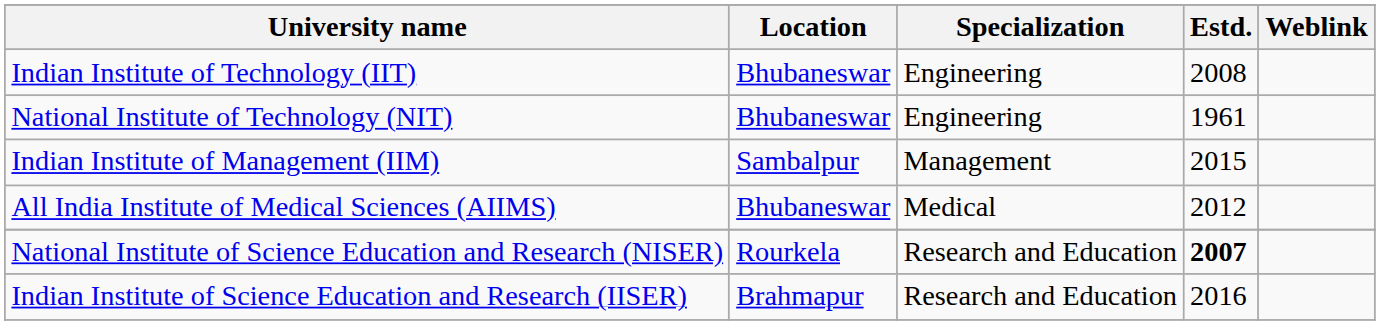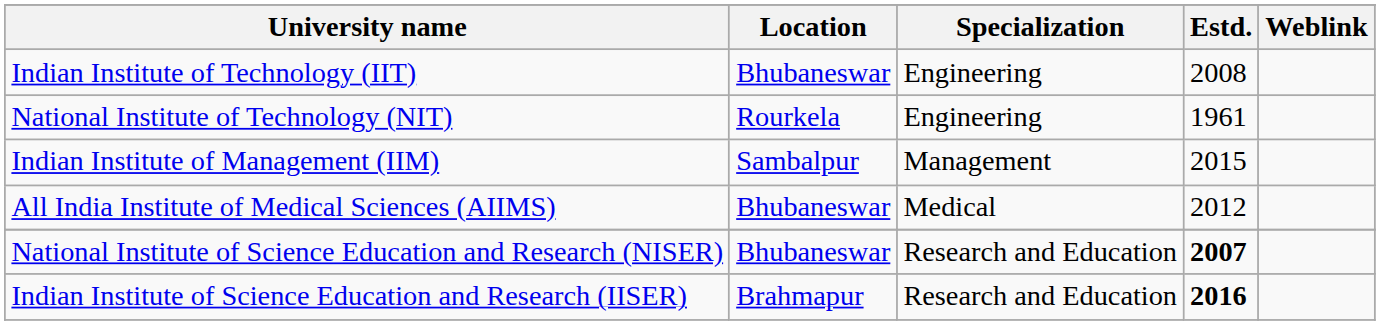 <table class="wikitable sortable">
 <tr>
 </tr>
 <tr>
 <th>University name</th>
 <th>Location</th>
 <th>Specialization</th>
 <th>Estd.</th>
 <th>Weblink</th>
 </tr>
 <tr>
 <td><a href='#'>Indian Institute of Technology (IIT)</a></td>
 <td><a href='#'>Bhubaneswar</a></td>
 <td>Engineering</td>
 <td>2008</td>
 <td></td>
 </tr>
 <tr>
 <td><a href='#'>National Institute of Technology (NIT)</a></td>
-<td><a href='#'>Bhubaneswar</a></td>
+<td><a href='#'>Rourkela</a></td>
 <td>Engineering</td>
 <td>1961</td>
 <td></td>
 </tr>
 <tr>
 <td><a href='#'>Indian Institute of Management (IIM)</a></td>
 <td><a href='#'>Sambalpur</a></td>
 <td>Management</td>
 <td>2015</td>
 <td></td>
 </tr>
 <tr>
 <td><a href='#'>All India Institute of Medical Sciences (AIIMS)</a></td>
 <td><a href='#'>Bhubaneswar</a></td>
 <td>Medical</td>
 <td>2012</td>
 <td></td>
 </tr>
 <tr>
 </tr>
 <tr>
 <td><a href='#'>National Institute of Science Education and Research (NISER)</a></td>
-<td><a href='#'>Rourkela</a></td>
+<td><a href='#'>Bhubaneswar</a></td>
 <td>Research and Education</td>
 <td><strong>2007</strong></td>
 <td></td>
 </tr>
 <tr>
 <td><a href='#'>Indian Institute of Science Education and Research (IISER)</a></td>
 <td><a href='#'>Brahmapur</a></td>
 <td>Research and Education</td>
-<td>2016</td>
+<td><strong>2016</strong></td>
 <td></td>
 </tr>
 </table>
